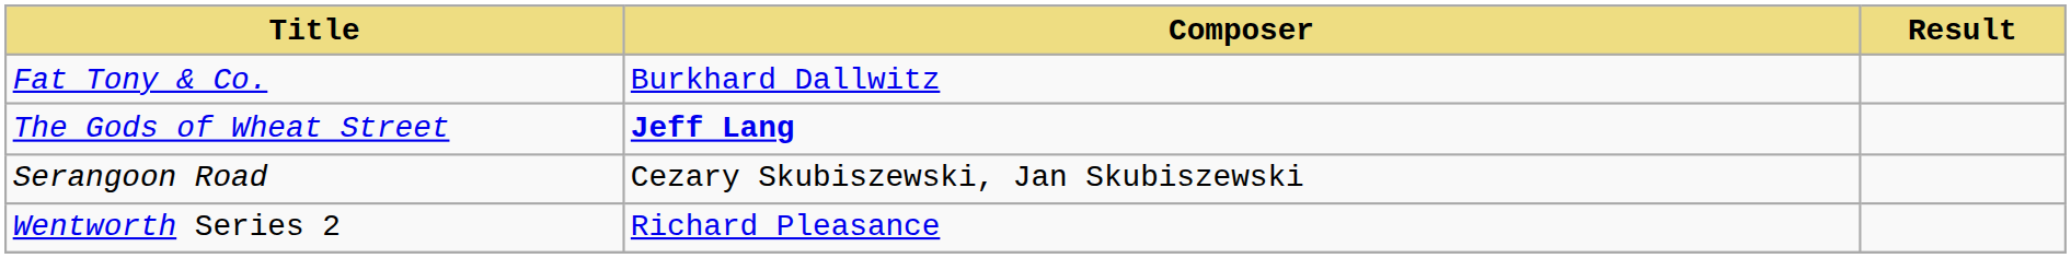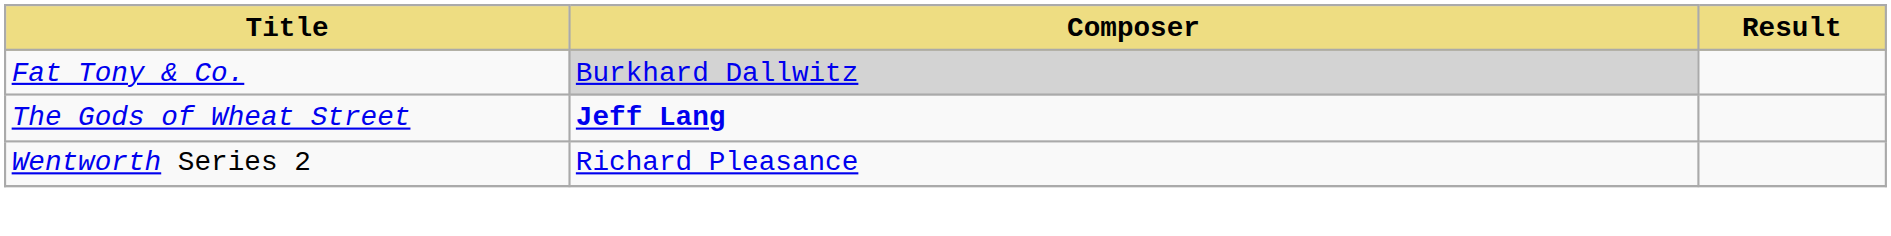 <table class="wikitable" width=100%>
 <tr>
 <th style="width:30%;background:#EEDD82;">Title</th>
 <th style="width:60%;background:#EEDD82;">Composer</th>
 <th style="width:10%;background:#EEDD82;">Result<br></th>
 </tr>
 <tr>
 <td><em><a href='#'>Fat Tony & Co.</a></em></td>
-<td><a href='#'>Burkhard Dallwitz</a></td>
+<td style="background: lightgrey;"><a href='#'>Burkhard Dallwitz</a></td>
 <td></td>
 </tr>
 <tr>
 <td><em><a href='#'>The Gods of Wheat Street</a></em></td>
 <td><strong><a href='#'>Jeff Lang</a></strong></td>
-<td></td>
-</tr>
-<tr>
-<td><em>Serangoon Road</em></td>
-<td>Cezary Skubiszewski, Jan Skubiszewski</td>
 <td></td>
 </tr>
 <tr>
 <td><em><a href='#'>Wentworth</a></em> Series 2</td>
 <td><a href='#'>Richard Pleasance</a></td>
 <td></td>
 </tr>
 <tr>
 </tr>
 </table>
